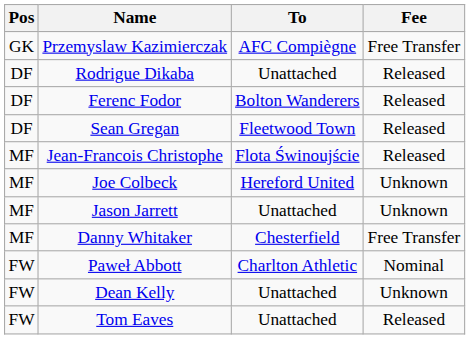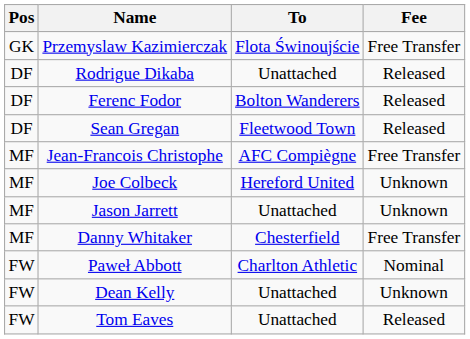 <table class="wikitable" style="text-align:center;">
 <tr>
 <th>Pos</th>
 <th>Name</th>
 <th>To</th>
 <th>Fee</th>
 </tr>
 <tr>
 <td>GK</td>
 <td><a href='#'>Przemyslaw Kazimierczak</a></td>
-<td><a href='#'>AFC Compiègne</a></td>
+<td><a href='#'>Flota Świnoujście</a></td>
 <td>Free Transfer</td>
 </tr>
 <tr>
 <td>DF</td>
 <td><a href='#'>Rodrigue Dikaba</a></td>
 <td>Unattached</td>
 <td>Released</td>
 </tr>
 <tr>
 <td>DF</td>
 <td><a href='#'>Ferenc Fodor</a></td>
 <td><a href='#'>Bolton Wanderers</a></td>
 <td>Released</td>
 </tr>
 <tr>
 <td>DF</td>
 <td><a href='#'>Sean Gregan</a></td>
 <td><a href='#'>Fleetwood Town</a></td>
 <td>Released</td>
 </tr>
 <tr>
 <td>MF</td>
 <td><a href='#'>Jean-Francois Christophe</a></td>
-<td><a href='#'>Flota Świnoujście</a></td>
-<td>Released</td>
+<td><a href='#'>AFC Compiègne</a></td>
+<td>Free Transfer</td>
 </tr>
 <tr>
 <td>MF</td>
 <td><a href='#'>Joe Colbeck</a></td>
 <td><a href='#'>Hereford United</a></td>
 <td>Unknown</td>
 </tr>
 <tr>
 <td>MF</td>
 <td><a href='#'>Jason Jarrett</a></td>
 <td>Unattached</td>
 <td>Unknown</td>
 </tr>
 <tr>
 <td>MF</td>
 <td><a href='#'>Danny Whitaker</a></td>
 <td><a href='#'>Chesterfield</a></td>
 <td>Free Transfer</td>
 </tr>
 <tr>
 <td>FW</td>
 <td><a href='#'>Paweł Abbott</a></td>
 <td><a href='#'>Charlton Athletic</a></td>
 <td>Nominal</td>
 </tr>
 <tr>
 <td>FW</td>
 <td><a href='#'>Dean Kelly</a></td>
 <td>Unattached</td>
 <td>Unknown</td>
 </tr>
 <tr>
 <td>FW</td>
 <td><a href='#'>Tom Eaves</a></td>
 <td>Unattached</td>
 <td>Released</td>
 </tr>
 </table>
